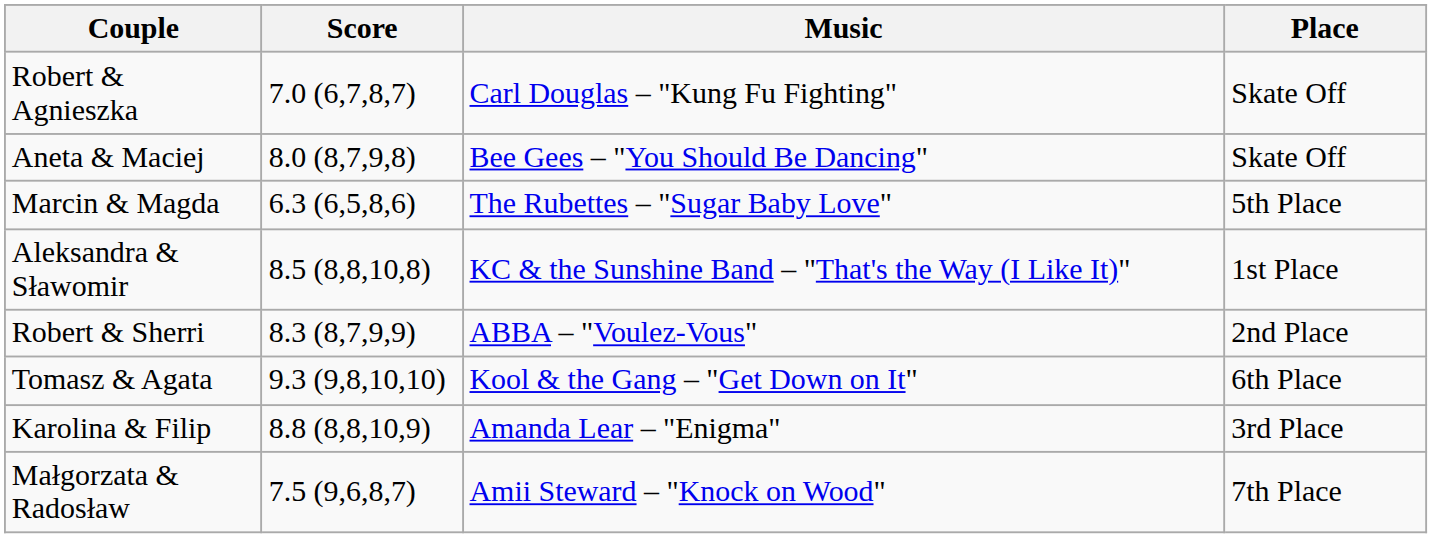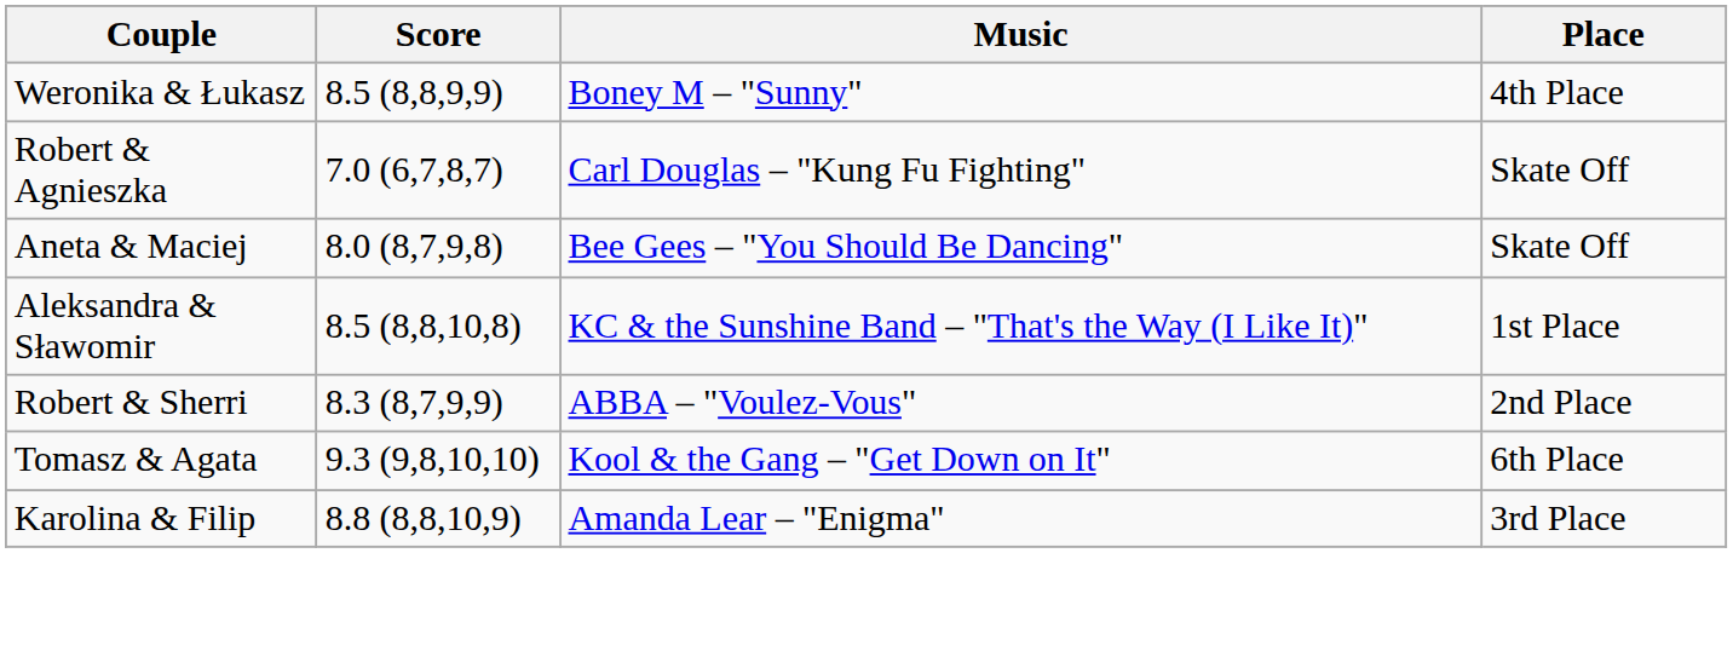 <table class="wikitable">
 <tr>
 <th style="width:130px;">Couple</th>
 <th style="width:100px;">Score</th>
 <th style="width:400px;">Music</th>
 <th style="width:100px;">Place</th>
+</tr>
+<tr>
+<td rowspan="1">Weronika & Łukasz</td>
+<td>8.5 (8,8,9,9)</td>
+<td><a href='#'>Boney M</a> – "<a href='#'>Sunny</a>"</td>
+<td rowspan="1">4th Place</td>
 </tr>
 <tr>
 <td rowspan="1">Robert & Agnieszka</td>
 <td>7.0 (6,7,8,7)</td>
 <td><a href='#'>Carl Douglas</a> – "Kung Fu Fighting"</td>
 <td rowspan="1">Skate Off</td>
 </tr>
 <tr>
 <td rowspan="1">Aneta & Maciej</td>
 <td>8.0 (8,7,9,8)</td>
 <td><a href='#'>Bee Gees</a> – "<a href='#'>You Should Be Dancing</a>"</td>
 <td rowspan="1">Skate Off</td>
-</tr>
-<tr>
-<td rowspan="1">Marcin & Magda</td>
-<td>6.3 (6,5,8,6)</td>
-<td><a href='#'>The Rubettes</a> – "<a href='#'>Sugar Baby Love</a>"</td>
-<td rowspan="1">5th Place</td>
 </tr>
 <tr>
 <td rowspan="1">Aleksandra & Sławomir</td>
 <td>8.5 (8,8,10,8)</td>
 <td><a href='#'>KC & the Sunshine Band</a> – "<a href='#'>That's the Way (I Like It)</a>"</td>
 <td rowspan="1">1st Place</td>
 </tr>
 <tr>
 <td rowspan="1">Robert & Sherri</td>
 <td>8.3 (8,7,9,9)</td>
 <td><a href='#'>ABBA</a> – "<a href='#'>Voulez-Vous</a>"</td>
 <td rowspan="1">2nd Place</td>
 </tr>
 <tr>
 <td rowspan="1">Tomasz & Agata</td>
 <td>9.3 (9,8,10,10)</td>
 <td><a href='#'>Kool & the Gang</a> – "<a href='#'>Get Down on It</a>"</td>
 <td rowspan="1">6th Place</td>
 </tr>
 <tr>
 <td rowspan="1">Karolina & Filip</td>
 <td>8.8 (8,8,10,9)</td>
 <td><a href='#'>Amanda Lear</a> – "Enigma"</td>
 <td rowspan="1">3rd Place</td>
 </tr>
-<tr>
-<td rowspan="1">Małgorzata & Radosław</td>
-<td>7.5 (9,6,8,7)</td>
-<td><a href='#'>Amii Steward</a> – "<a href='#'>Knock on Wood</a>"</td>
-<td rowspan="1">7th Place</td>
-</tr>
 </table>
